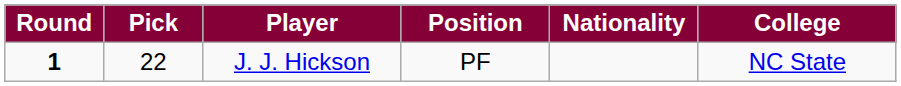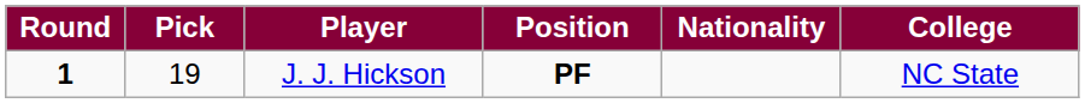 <table class="wikitable sortable sortable">
 <tr>
 <th style="background:#860038;color:#FFFFFF;" width="10%">Round</th>
 <th style="background:#860038;color:#FFFFFF;" width="10%">Pick</th>
 <th style="background:#860038;color:#FFFFFF;" width="20%">Player</th>
 <th style="background:#860038;color:#FFFFFF;" width="15%">Position</th>
 <th style="background:#860038;color:#FFFFFF;" width="15%">Nationality</th>
 <th style="background:#860038;color:#FFFFFF;" width="20%">College</th>
 </tr>
 <tr style="text-align: center">
 <td><strong>1</strong></td>
-<td>22</td>
+<td>19</td>
 <td><a href='#'>J. J. Hickson</a></td>
-<td>PF</td>
+<td><strong>PF</strong></td>
 <td></td>
 <td><a href='#'>NC State</a></td>
 </tr>
 </table>
